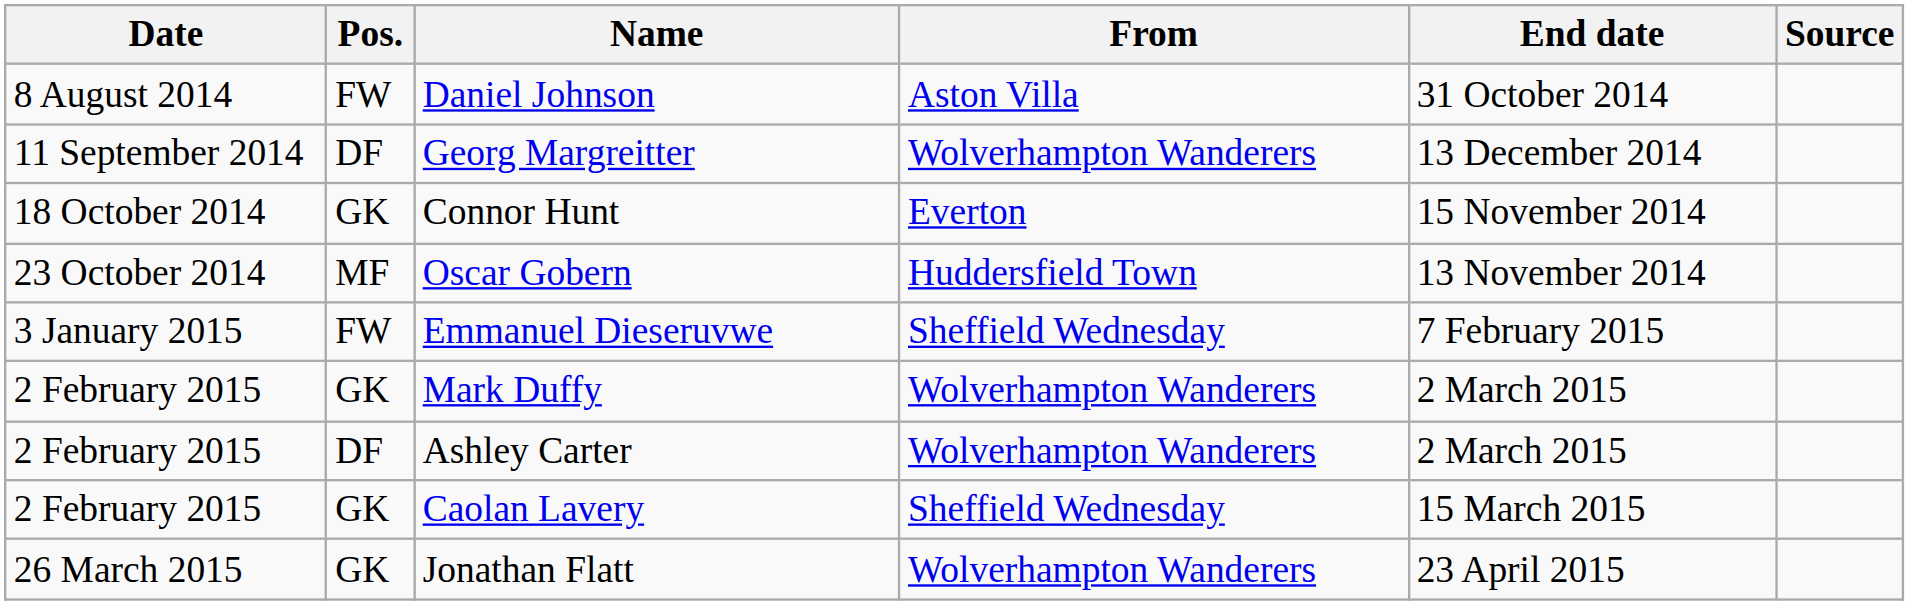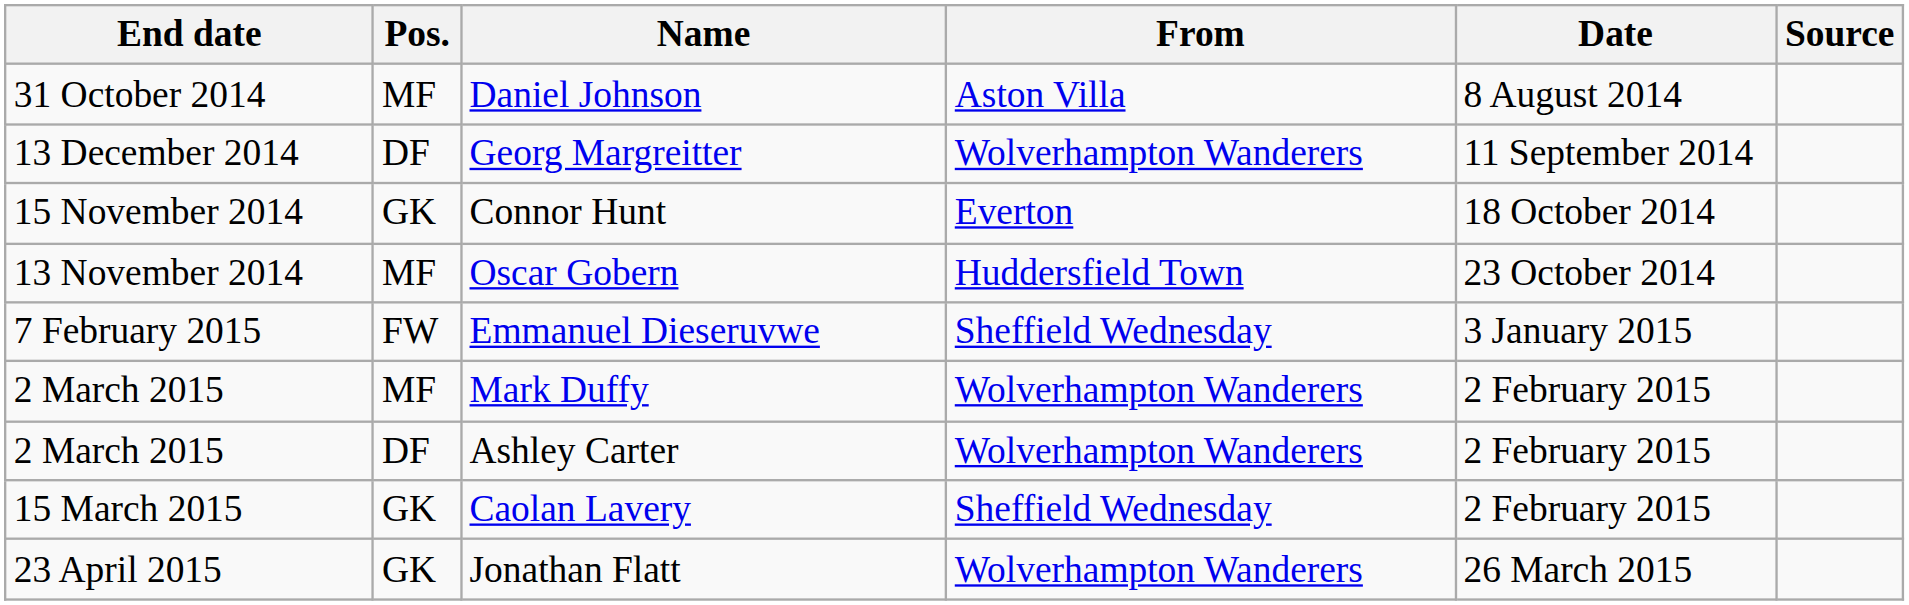 <table class="wikitable">
 <tr>
-<th width= 130>Date</th>
+<th width= 150>End date</th>
 <th width= 30>Pos.</th>
 <th width= 200>Name</th>
 <th width= 210>From</th>
-<th width= 150>End date</th>
+<th width= 130>Date</th>
 <th width= 30>Source</th>
 </tr>
 <tr>
-<td>8 August 2014</td>
-<td>FW</td>
+<td>31 October 2014</td>
+<td>MF</td>
 <td> <a href='#'>Daniel Johnson</a></td>
 <td> <a href='#'>Aston Villa</a></td>
-<td>31 October 2014</td>
+<td>8 August 2014</td>
 <td></td>
 </tr>
 <tr>
-<td>11 September 2014</td>
+<td>13 December 2014</td>
 <td>DF</td>
 <td> <a href='#'>Georg Margreitter</a></td>
 <td> <a href='#'>Wolverhampton Wanderers</a></td>
-<td>13 December 2014</td>
+<td>11 September 2014</td>
 <td></td>
 </tr>
 <tr>
-<td>18 October 2014</td>
+<td>15 November 2014</td>
 <td>GK</td>
 <td> Connor Hunt</td>
 <td> <a href='#'>Everton</a></td>
-<td>15 November 2014</td>
+<td>18 October 2014</td>
 <td></td>
 </tr>
 <tr>
-<td>23 October 2014</td>
+<td>13 November 2014</td>
 <td>MF</td>
 <td> <a href='#'>Oscar Gobern</a></td>
 <td> <a href='#'>Huddersfield Town</a></td>
-<td>13 November 2014</td>
+<td>23 October 2014</td>
 <td></td>
 </tr>
 <tr>
-<td>3 January 2015</td>
+<td>7 February 2015</td>
 <td>FW</td>
 <td> <a href='#'>Emmanuel Dieseruvwe</a></td>
 <td> <a href='#'>Sheffield Wednesday</a></td>
-<td>7 February 2015</td>
+<td>3 January 2015</td>
 <td></td>
 </tr>
 <tr>
-<td>2 February 2015</td>
-<td>GK</td>
+<td>2 March 2015</td>
+<td>MF</td>
 <td> <a href='#'>Mark Duffy</a></td>
 <td> <a href='#'>Wolverhampton Wanderers</a></td>
-<td>2 March 2015</td>
+<td>2 February 2015</td>
 <td></td>
 </tr>
 <tr>
-<td>2 February 2015</td>
+<td>2 March 2015</td>
 <td>DF</td>
 <td> Ashley Carter</td>
 <td> <a href='#'>Wolverhampton Wanderers</a></td>
-<td>2 March 2015</td>
+<td>2 February 2015</td>
 <td></td>
 </tr>
 <tr>
-<td>2 February 2015</td>
+<td>15 March 2015</td>
 <td>GK</td>
 <td> <a href='#'>Caolan Lavery</a></td>
 <td> <a href='#'>Sheffield Wednesday</a></td>
-<td>15 March 2015</td>
+<td>2 February 2015</td>
 <td></td>
 </tr>
 <tr>
-<td>26 March 2015</td>
+<td>23 April 2015</td>
 <td>GK</td>
 <td> Jonathan Flatt</td>
 <td> <a href='#'>Wolverhampton Wanderers</a></td>
-<td>23 April 2015</td>
+<td>26 March 2015</td>
 <td></td>
 </tr>
 </table>
